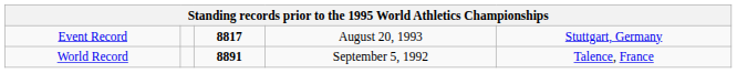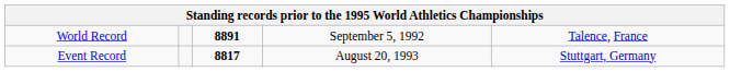 <table class="wikitable" style=" text-align:center; font-size:110%;" width="80%">
 <tr>
 <th colspan="5">Standing records prior to the 1995 World Athletics Championships</th>
+</tr>
+<tr>
+<td><a href='#'>World Record</a></td>
+<td></td>
+<td><strong>8891</strong></td>
+<td>September 5, 1992</td>
+<td> <a href='#'>Talence</a>, <a href='#'>France</a></td>
 </tr>
 <tr>
 <td><a href='#'>Event Record</a></td>
 <td></td>
 <td><strong>8817</strong></td>
 <td>August 20, 1993</td>
 <td> <a href='#'>Stuttgart, Germany</a></td>
 </tr>
-<tr>
-<td><a href='#'>World Record</a></td>
-<td></td>
-<td><strong>8891</strong></td>
-<td>September 5, 1992</td>
-<td> <a href='#'>Talence</a>, <a href='#'>France</a></td>
-</tr>
 </table>
